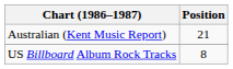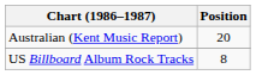 <table class="wikitable sortable">
 <tr>
 <th scope="col">Chart (1986–1987)</th>
 <th scope="col">Position</th>
 </tr>
 <tr>
 <td>Australian (<a href='#'>Kent Music Report</a>)</td>
-<td align="center">21</td>
+<td align="center">20</td>
 </tr>
 <tr>
 </tr>
 <tr>
 <td>US <em><a href='#'>Billboard</a></em> <a href='#'>Album Rock Tracks</a></td>
 <td align="center">8</td>
 </tr>
 </table>
